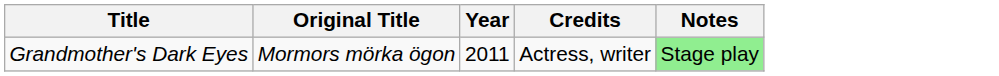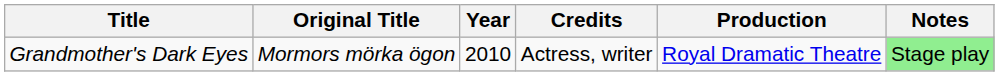 <table class="wikitable sortable">
 <tr>
 <th>Title</th>
 <th>Original Title</th>
 <th>Year</th>
 <th>Credits</th>
+<th>Production</th>
 <th>Notes</th>
 </tr>
 <tr>
 <td><em>Grandmother's Dark Eyes</em></td>
 <td><em>Mormors mörka ögon</em></td>
-<td>2011</td>
+<td>2010</td>
 <td>Actress, writer</td>
+<td><a href='#'>Royal Dramatic Theatre</a></td>
 <td style="background: lightgreen;">Stage play</td>
 </tr>
 </table>
